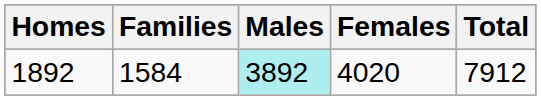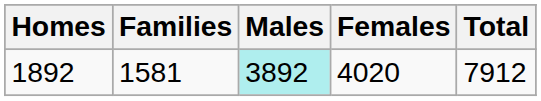 <table class="wikitable">
 <tr>
 <th>Homes</th>
 <th>Families</th>
 <th>Males</th>
 <th>Females</th>
 <th>Total</th>
 </tr>
 <tr>
 <td>1892</td>
-<td>1584</td>
+<td>1581</td>
 <td style="background: paleturquoise;">3892</td>
 <td>4020</td>
 <td>7912</td>
 </tr>
 </table>
